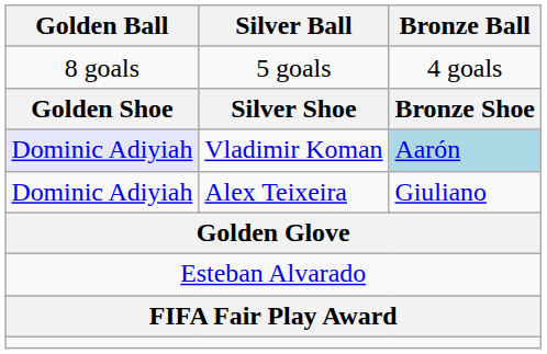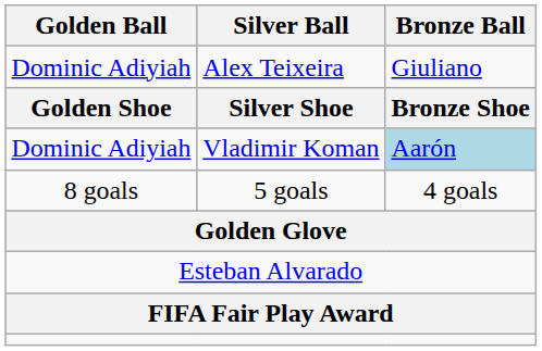 <table class="wikitable" style="margin:auto">
 <tr>
 <th>Golden Ball</th>
 <th>Silver Ball</th>
 <th>Bronze Ball</th>
 </tr>
-<tr align="center">
-<td>8 goals</td>
-<td>5 goals</td>
-<td>4 goals</td>
+<tr>
+<td> <a href='#'>Dominic Adiyiah</a></td>
+<td> <a href='#'>Alex Teixeira</a></td>
+<td> <a href='#'>Giuliano</a></td>
 </tr>
 <tr>
 <th>Golden Shoe</th>
 <th>Silver Shoe</th>
 <th>Bronze Shoe</th>
 </tr>
 <tr>
-<td style="background: lavender;"> <a href='#'>Dominic Adiyiah</a></td>
+<td> <a href='#'>Dominic Adiyiah</a></td>
 <td> <a href='#'>Vladimir Koman</a></td>
 <td style="background: lightblue;"> <a href='#'>Aarón</a></td>
 </tr>
-<tr>
-<td> <a href='#'>Dominic Adiyiah</a></td>
-<td> <a href='#'>Alex Teixeira</a></td>
-<td> <a href='#'>Giuliano</a></td>
+<tr align="center">
+<td>8 goals</td>
+<td>5 goals</td>
+<td>4 goals</td>
 </tr>
 <tr>
 <th colspan="3">Golden Glove</th>
 </tr>
 <tr>
 <td colspan="3" align="center"> <a href='#'>Esteban Alvarado</a></td>
 </tr>
 <tr>
 <th colspan="3">FIFA Fair Play Award</th>
 </tr>
 <tr>
 <td colspan="3" align="center"></td>
 </tr>
 </table>
